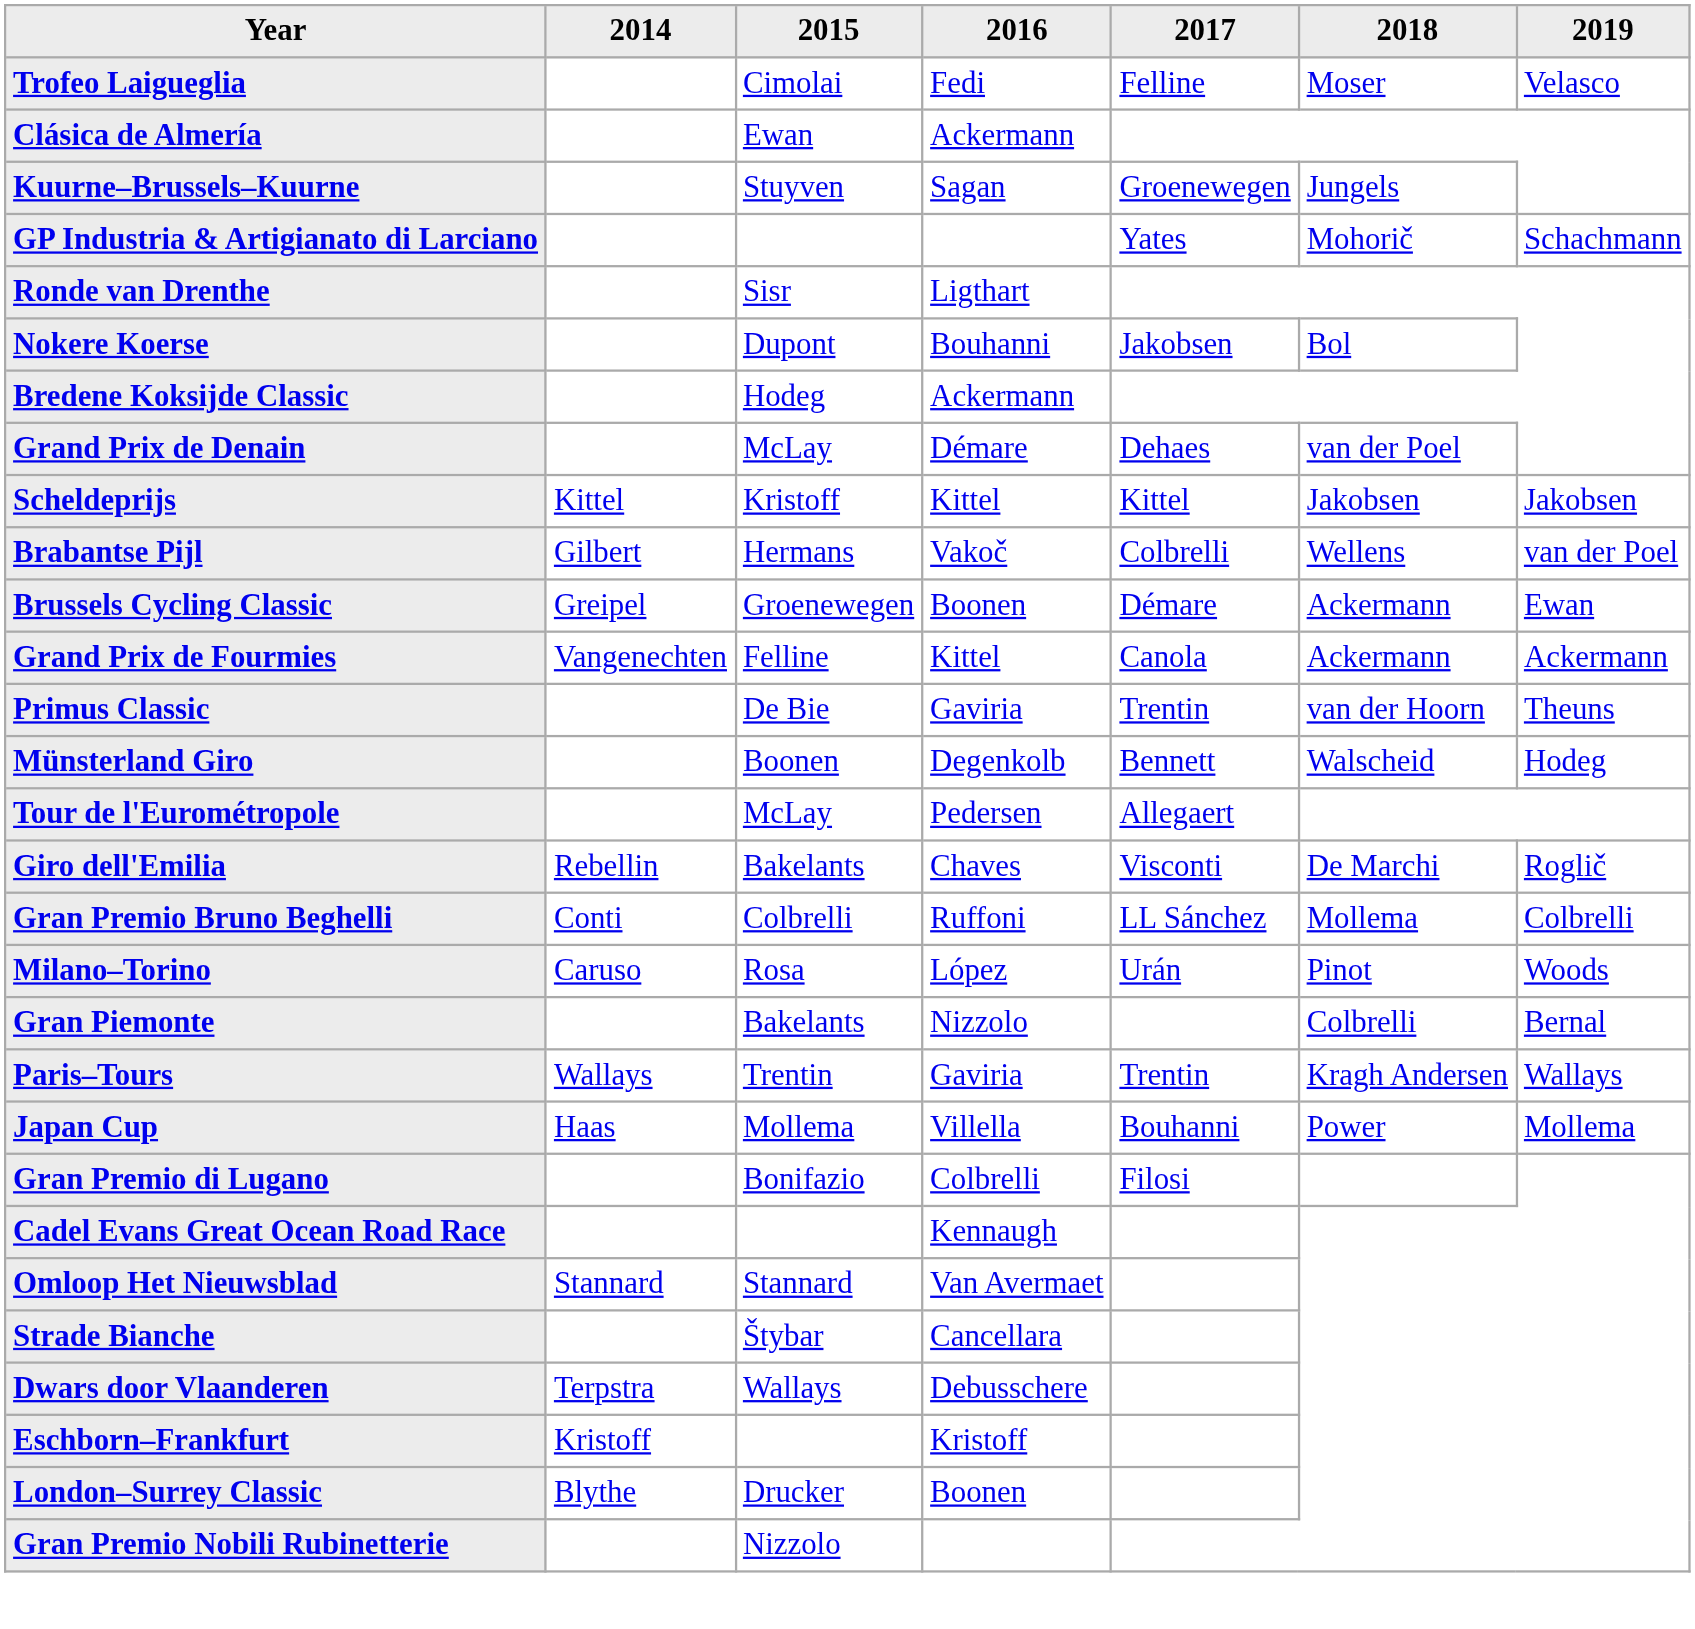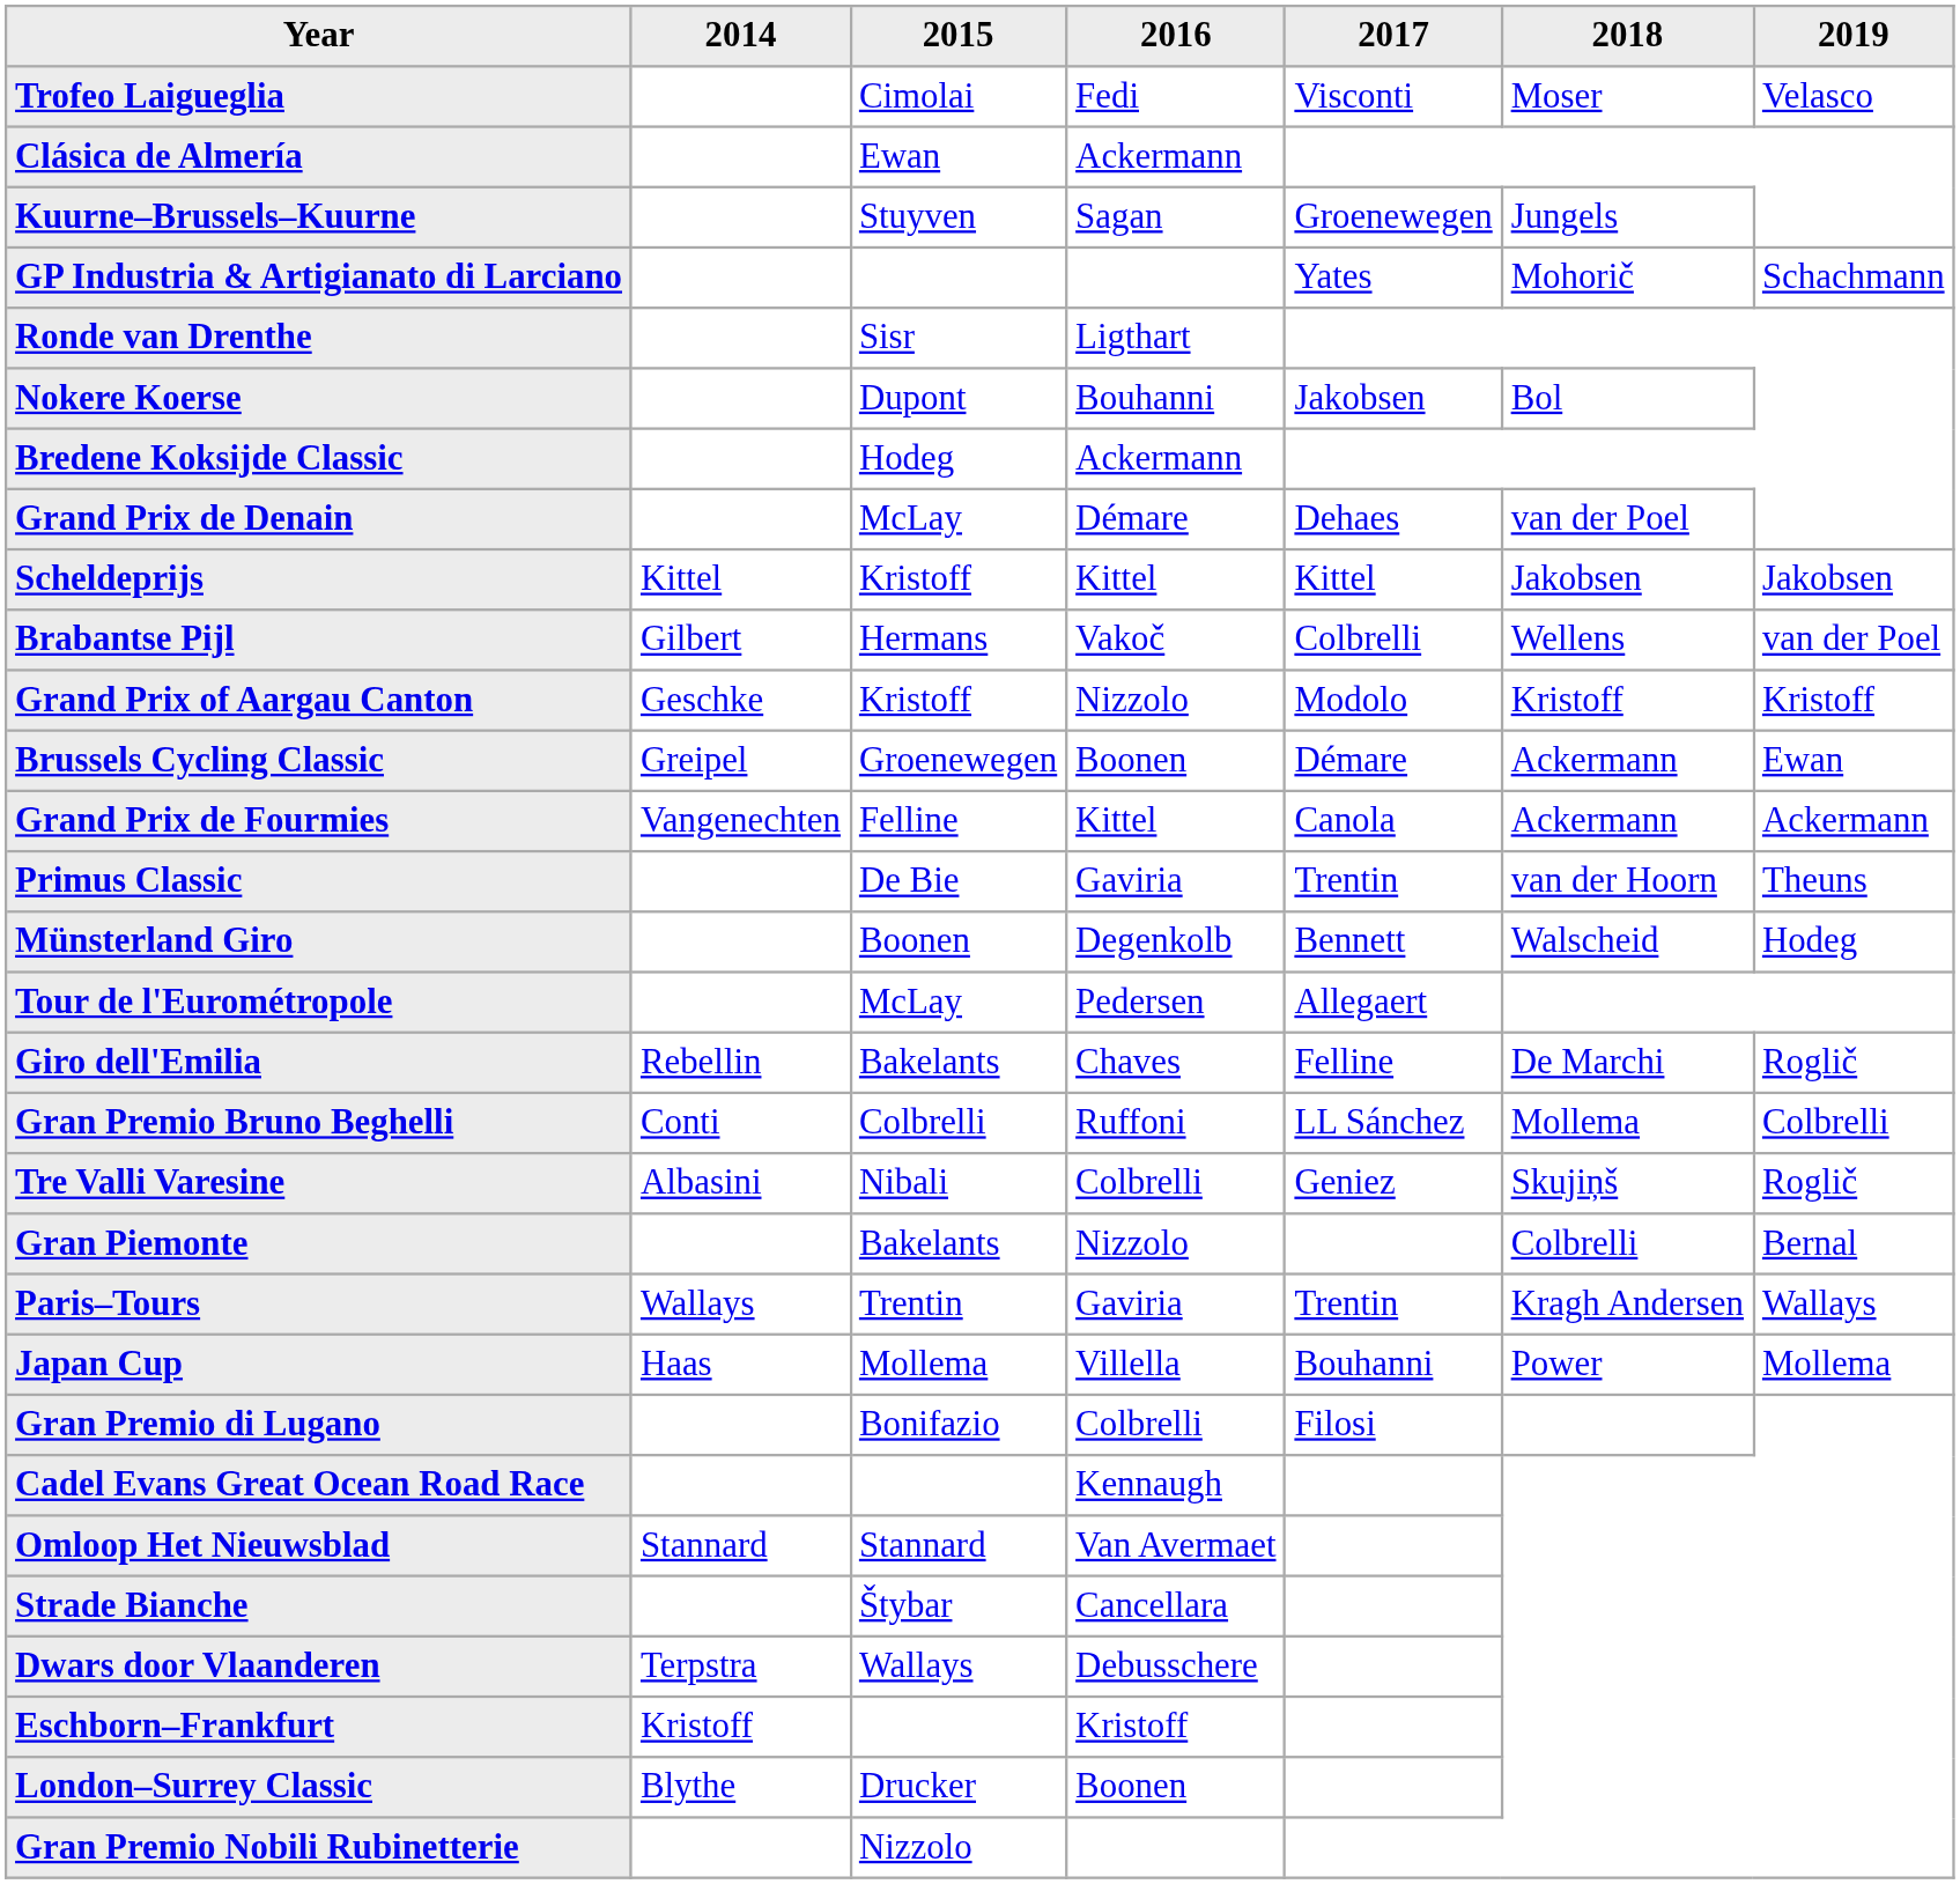 <table cellpadding="3" cellspacing="0" border="1" style="font-size: 85%; border: #aaa solid 1px; border-collapse: collapse;">
 <tr bgcolor="#ececec">
 <th>Year</th>
 <th>2014</th>
 <th>2015</th>
 <th>2016</th>
 <th>2017</th>
 <th>2018</th>
 <th>2019</th>
 </tr>
 <tr>
 <td bgcolor="#ececec" align=left> <strong><a href='#'>Trofeo Laigueglia</a></strong></td>
 <td></td>
 <td>  <a href='#'>Cimolai</a></td>
 <td>  <a href='#'>Fedi</a></td>
-<td>  <a href='#'>Felline</a></td>
+<td>  <a href='#'>Visconti</a></td>
 <td>  <a href='#'>Moser</a></td>
 <td>  <a href='#'>Velasco</a></td>
 </tr>
 <tr>
 <td bgcolor="#ececec" align=left> <strong><a href='#'>Clásica de Almería</a></strong></td>
 <td></td>
 <td>  <a href='#'>Ewan</a></td>
 <td>  <a href='#'>Ackermann</a></td>
 </tr>
 <tr>
 <td bgcolor="#ececec" align=left> <strong><a href='#'>Kuurne–Brussels–Kuurne</a></strong></td>
 <td></td>
 <td>  <a href='#'>Stuyven</a></td>
 <td>  <a href='#'>Sagan</a></td>
 <td>  <a href='#'>Groenewegen</a></td>
 <td>  <a href='#'>Jungels</a></td>
 </tr>
 <tr>
 <td bgcolor="#ececec" align=left> <strong><a href='#'>GP Industria & Artigianato di Larciano</a></strong></td>
 <td></td>
 <td></td>
 <td></td>
 <td>  <a href='#'>Yates</a></td>
 <td>  <a href='#'>Mohorič</a></td>
 <td>  <a href='#'>Schachmann</a></td>
 </tr>
 <tr>
 <td bgcolor="#ececec" align=left> <strong><a href='#'>Ronde van Drenthe</a></strong></td>
 <td></td>
 <td>  <a href='#'>Sisr</a></td>
 <td>  <a href='#'>Ligthart</a></td>
 </tr>
 <tr>
 <td bgcolor="#ececec" align=left> <strong><a href='#'>Nokere Koerse</a></strong></td>
 <td></td>
 <td>  <a href='#'>Dupont</a></td>
 <td>  <a href='#'>Bouhanni</a></td>
 <td>  <a href='#'>Jakobsen</a></td>
 <td>  <a href='#'>Bol</a></td>
 </tr>
 <tr>
 <td bgcolor="#ececec" align=left> <strong><a href='#'>Bredene Koksijde Classic</a></strong></td>
 <td></td>
 <td> <a href='#'>Hodeg</a></td>
 <td>  <a href='#'>Ackermann</a></td>
 </tr>
 <tr>
 <td bgcolor="#ececec" align=left> <strong><a href='#'>Grand Prix de Denain</a></strong></td>
 <td></td>
 <td>  <a href='#'>McLay</a></td>
 <td>  <a href='#'>Démare</a></td>
 <td>  <a href='#'>Dehaes</a></td>
 <td>  <a href='#'>van der Poel</a></td>
 </tr>
 <tr>
 <td bgcolor="#ececec" align=left> <strong><a href='#'>Scheldeprijs</a></strong></td>
 <td>  <a href='#'>Kittel</a></td>
 <td>  <a href='#'>Kristoff</a></td>
 <td>  <a href='#'>Kittel</a></td>
 <td>  <a href='#'>Kittel</a></td>
 <td>  <a href='#'>Jakobsen</a></td>
 <td>  <a href='#'>Jakobsen</a></td>
 </tr>
 <tr>
 <td bgcolor="#ececec" align=left> <strong><a href='#'>Brabantse Pijl</a></strong></td>
 <td>  <a href='#'>Gilbert</a></td>
 <td>  <a href='#'>Hermans</a></td>
 <td>  <a href='#'>Vakoč</a></td>
 <td>  <a href='#'>Colbrelli</a></td>
 <td>  <a href='#'>Wellens</a></td>
 <td>  <a href='#'>van der Poel</a></td>
 </tr>
 <tr>
+<td bgcolor="#ececec" align=left> <strong><a href='#'>Grand Prix of Aargau Canton</a></strong></td>
+<td>  <a href='#'>Geschke</a></td>
+<td>  <a href='#'>Kristoff</a></td>
+<td>  <a href='#'>Nizzolo</a></td>
+<td>  <a href='#'>Modolo</a></td>
+<td>  <a href='#'>Kristoff</a></td>
+<td>  <a href='#'>Kristoff</a></td>
+</tr>
+<tr>
 <td bgcolor="#ececec" align=left> <strong><a href='#'>Brussels Cycling Classic</a></strong></td>
 <td>  <a href='#'>Greipel</a></td>
 <td>  <a href='#'>Groenewegen</a></td>
 <td>  <a href='#'>Boonen</a></td>
 <td>  <a href='#'>Démare</a></td>
 <td>  <a href='#'>Ackermann</a></td>
 <td>   <a href='#'>Ewan</a></td>
 </tr>
 <tr>
 <td bgcolor="#ececec" align=left> <strong><a href='#'>Grand Prix de Fourmies</a></strong></td>
 <td>  <a href='#'>Vangenechten</a></td>
 <td>  <a href='#'>Felline</a></td>
 <td>  <a href='#'>Kittel</a></td>
 <td>   <a href='#'>Canola</a></td>
 <td>   <a href='#'>Ackermann</a></td>
 <td>   <a href='#'>Ackermann</a></td>
 </tr>
 <tr>
 <td bgcolor="#ececec" align=left> <strong><a href='#'>Primus Classic</a></strong></td>
 <td></td>
 <td>  <a href='#'>De Bie</a></td>
 <td>  <a href='#'>Gaviria</a></td>
 <td>  <a href='#'>Trentin</a></td>
 <td>  <a href='#'>van der Hoorn</a></td>
 <td>  <a href='#'>Theuns</a></td>
 </tr>
 <tr>
 <td bgcolor="#ececec" align=left> <strong><a href='#'>Münsterland Giro</a></strong></td>
 <td></td>
 <td>  <a href='#'>Boonen</a></td>
 <td>  <a href='#'>Degenkolb</a></td>
 <td>  <a href='#'>Bennett</a></td>
 <td>  <a href='#'>Walscheid</a></td>
 <td>  <a href='#'>Hodeg</a></td>
 </tr>
 <tr>
 <td bgcolor="#ececec" align=left> <strong><a href='#'>Tour de l'Eurométropole</a></strong></td>
 <td></td>
 <td>  <a href='#'>McLay</a></td>
 <td>  <a href='#'>Pedersen</a></td>
 <td>  <a href='#'>Allegaert</a></td>
 </tr>
 <tr>
 <td bgcolor="#ececec" align=left> <strong><a href='#'>Giro dell'Emilia</a></strong></td>
 <td>  <a href='#'>Rebellin</a></td>
 <td>  <a href='#'>Bakelants</a></td>
 <td>  <a href='#'>Chaves</a></td>
-<td>  <a href='#'>Visconti</a></td>
+<td>  <a href='#'>Felline</a></td>
 <td>  <a href='#'>De Marchi</a></td>
 <td>  <a href='#'>Roglič</a></td>
 </tr>
 <tr>
 <td bgcolor="#ececec" align=left> <strong><a href='#'>Gran Premio Bruno Beghelli</a></strong></td>
 <td>  <a href='#'>Conti</a></td>
 <td>  <a href='#'>Colbrelli</a></td>
 <td>  <a href='#'>Ruffoni</a></td>
 <td>  <a href='#'>LL Sánchez</a></td>
 <td>  <a href='#'>Mollema</a></td>
 <td>  <a href='#'>Colbrelli</a></td>
 </tr>
 <tr>
-<td bgcolor="#ececec" align=left> <strong><a href='#'>Milano–Torino</a></strong></td>
-<td>  <a href='#'>Caruso</a></td>
-<td>  <a href='#'>Rosa</a></td>
-<td>  <a href='#'>López</a></td>
-<td>  <a href='#'>Urán</a></td>
-<td>  <a href='#'>Pinot</a></td>
-<td>  <a href='#'>Woods</a></td>
+<td bgcolor="#ececec" align=left> <strong><a href='#'>Tre Valli Varesine</a></strong></td>
+<td>  <a href='#'>Albasini</a></td>
+<td>  <a href='#'>Nibali</a></td>
+<td>  <a href='#'>Colbrelli</a></td>
+<td>  <a href='#'>Geniez</a></td>
+<td>  <a href='#'>Skujiņš</a></td>
+<td>  <a href='#'>Roglič</a></td>
 </tr>
 <tr>
 <td bgcolor="#ececec" align=left> <strong><a href='#'>Gran Piemonte</a></strong></td>
 <td></td>
 <td>  <a href='#'>Bakelants</a></td>
 <td>  <a href='#'>Nizzolo</a></td>
 <td></td>
 <td>  <a href='#'>Colbrelli</a></td>
 <td>  <a href='#'>Bernal</a></td>
 </tr>
 <tr>
 <td bgcolor="#ececec" align=left> <strong><a href='#'>Paris–Tours</a></strong></td>
 <td>  <a href='#'>Wallays</a></td>
 <td>  <a href='#'>Trentin</a></td>
 <td>  <a href='#'>Gaviria</a></td>
 <td>  <a href='#'>Trentin</a></td>
 <td>  <a href='#'>Kragh Andersen</a></td>
 <td>  <a href='#'>Wallays</a></td>
 </tr>
 <tr>
 <td bgcolor="#ececec" align=left> <strong><a href='#'>Japan Cup</a></strong></td>
 <td>  <a href='#'>Haas</a></td>
 <td>  <a href='#'>Mollema</a></td>
 <td>  <a href='#'>Villella</a></td>
 <td>  <a href='#'>Bouhanni</a></td>
 <td>  <a href='#'>Power</a></td>
 <td>  <a href='#'>Mollema</a></td>
 </tr>
 <tr>
 <td bgcolor="#ececec" align=left> <strong><a href='#'>Gran Premio di Lugano</a></strong></td>
 <td></td>
 <td>  <a href='#'>Bonifazio</a></td>
 <td>  <a href='#'>Colbrelli</a></td>
 <td>  <a href='#'>Filosi</a></td>
 <td></td>
 </tr>
 <tr>
 <td bgcolor="#ececec" align=left> <strong><a href='#'>Cadel Evans Great Ocean Road Race</a></strong></td>
 <td></td>
 <td></td>
 <td>  <a href='#'>Kennaugh</a></td>
 <td></td>
 </tr>
 <tr>
 <td bgcolor="#ececec" align=left> <strong><a href='#'>Omloop Het Nieuwsblad</a></strong></td>
 <td>  <a href='#'>Stannard</a></td>
 <td>  <a href='#'>Stannard</a></td>
 <td>  <a href='#'>Van Avermaet</a></td>
 <td></td>
 </tr>
 <tr>
 <td bgcolor="#ececec" align=left> <strong><a href='#'>Strade Bianche</a></strong></td>
 <td></td>
 <td>  <a href='#'>Štybar</a></td>
 <td>  <a href='#'>Cancellara</a></td>
 <td></td>
 </tr>
 <tr>
 <td bgcolor="#ececec" align=left> <strong><a href='#'>Dwars door Vlaanderen</a></strong></td>
 <td>  <a href='#'>Terpstra</a></td>
 <td>  <a href='#'>Wallays</a></td>
 <td>  <a href='#'>Debusschere</a></td>
 <td></td>
 </tr>
 <tr>
 <td bgcolor="#ececec" align=left> <strong><a href='#'>Eschborn–Frankfurt</a></strong></td>
 <td>  <a href='#'>Kristoff</a></td>
 <td></td>
 <td>  <a href='#'>Kristoff</a></td>
 <td></td>
 </tr>
 <tr>
 <td bgcolor="#ececec" align=left> <strong><a href='#'>London–Surrey Classic</a></strong></td>
 <td>  <a href='#'>Blythe</a></td>
 <td>  <a href='#'>Drucker</a></td>
 <td>  <a href='#'>Boonen</a></td>
 <td></td>
 </tr>
 <tr>
 <td bgcolor="#ececec" align=left> <strong><a href='#'>Gran Premio Nobili Rubinetterie</a></strong></td>
 <td></td>
 <td>  <a href='#'>Nizzolo</a></td>
 <td></td>
 </tr>
 </table>
